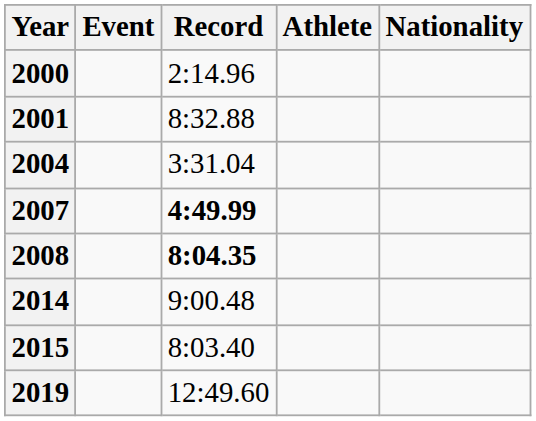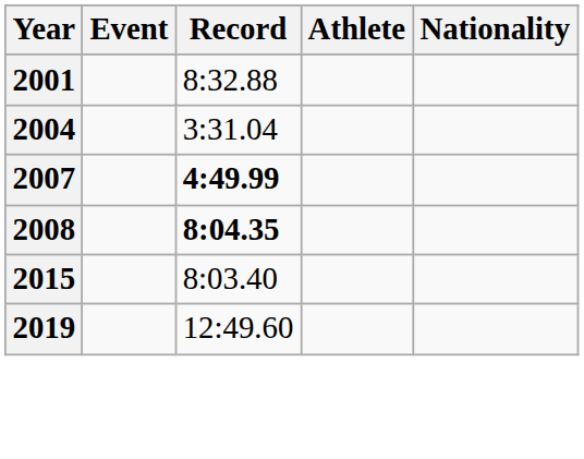 <table class="wikitable plainrowheaders sortable">
 <tr>
 <th scope="col">Year</th>
 <th scope="col">Event</th>
 <th scope="col">Record</th>
 <th scope="col">Athlete</th>
 <th scope="col">Nationality</th>
-</tr>
-<tr>
-<th scope="row"><strong>2000</strong></th>
-<td></td>
-<td>2:14.96</td>
-<td></td>
-<td></td>
 </tr>
 <tr>
 <th scope="row"><strong>2001</strong></th>
 <td></td>
 <td>8:32.88</td>
 <td></td>
 <td></td>
 </tr>
 <tr>
 <th scope="row"><strong>2004</strong></th>
 <td></td>
 <td>3:31.04</td>
 <td></td>
 <td></td>
 </tr>
 <tr>
 <th scope="row"><strong>2007</strong></th>
 <td></td>
 <td><strong>4:49.99</strong></td>
 <td></td>
 <td></td>
 </tr>
 <tr>
 <th scope="row"><strong>2008</strong></th>
 <td></td>
 <td><strong>8:04.35 </strong></td>
 <td></td>
 <td></td>
 </tr>
 <tr>
-<th scope="row"><strong>2014</strong></th>
-<td></td>
-<td>9:00.48 </td>
-<td></td>
-<td></td>
-</tr>
-<tr>
 <th scope="row"><strong>2015</strong></th>
 <td></td>
 <td>8:03.40 </td>
 <td></td>
 <td></td>
 </tr>
 <tr>
 <th scope="row"><strong>2019</strong></th>
 <td></td>
 <td>12:49.60</td>
 <td></td>
 <td></td>
 </tr>
 </table>
